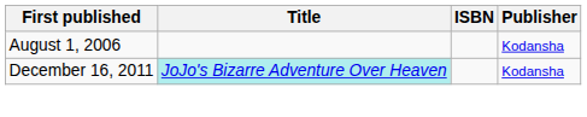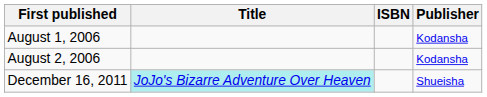 <table class="wikitable">
 <tr>
 <th>First published</th>
 <th>Title</th>
 <th>ISBN</th>
 <th>Publisher</th>
 </tr>
 <tr>
 <td>August 1, 2006</td>
 <td></td>
 <td><small></small></td>
 <td><small><a href='#'>Kodansha</a></small></td>
 </tr>
 <tr>
+<td>August 2, 2006</td>
+<td></td>
+<td><small></small></td>
+<td><small><a href='#'>Kodansha</a></small></td>
+</tr>
+<tr>
 <td>December 16, 2011</td>
 <td style="background: paleturquoise;"><em><a href='#'>JoJo's Bizarre Adventure Over Heaven</a></em></td>
 <td><small></small></td>
-<td><small><a href='#'>Kodansha</a></small></td>
+<td><small><a href='#'>Shueisha</a></small></td>
 </tr>
 </table>
